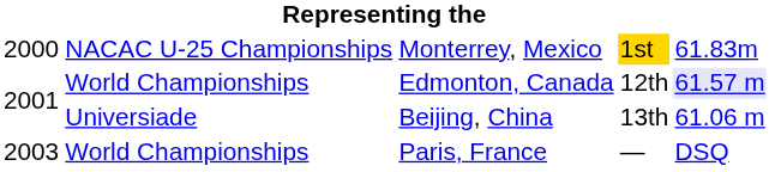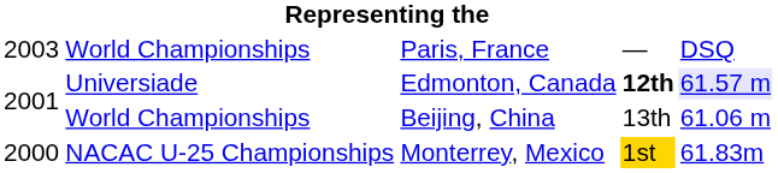 <table>
 <tr>
 <th colspan="5">Representing the </th>
+</tr>
+<tr>
+<td>2003</td>
+<td><a href='#'>World Championships</a></td>
+<td><a href='#'>Paris, France</a></td>
+<td>—</td>
+<td><a href='#'>DSQ</a></td>
+</tr>
+<tr>
+<td rowspan=2>2001</td>
+<td><a href='#'>Universiade</a></td>
+<td><a href='#'>Edmonton, Canada</a></td>
+<td><strong>12th</strong></td>
+<td style="background: lavender;"><a href='#'>61.57 m</a></td>
+</tr>
+<tr>
+<td><a href='#'>World Championships</a></td>
+<td><a href='#'>Beijing</a>, <a href='#'>China</a></td>
+<td>13th</td>
+<td><a href='#'>61.06 m</a></td>
 </tr>
 <tr>
 <td>2000</td>
 <td><a href='#'>NACAC U-25 Championships</a></td>
 <td><a href='#'>Monterrey</a>, <a href='#'>Mexico</a></td>
 <td bgcolor=gold>1st</td>
 <td><a href='#'>61.83m</a></td>
 </tr>
-<tr>
-<td rowspan=2>2001</td>
-<td><a href='#'>World Championships</a></td>
-<td><a href='#'>Edmonton, Canada</a></td>
-<td>12th</td>
-<td style="background: lavender;"><a href='#'>61.57 m</a></td>
-</tr>
-<tr>
-<td><a href='#'>Universiade</a></td>
-<td><a href='#'>Beijing</a>, <a href='#'>China</a></td>
-<td>13th</td>
-<td><a href='#'>61.06 m</a></td>
-</tr>
-<tr>
-<td>2003</td>
-<td><a href='#'>World Championships</a></td>
-<td><a href='#'>Paris, France</a></td>
-<td>—</td>
-<td><a href='#'>DSQ</a></td>
-</tr>
 </table>
